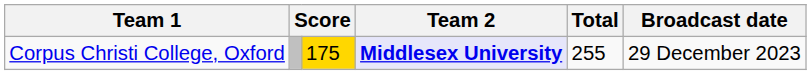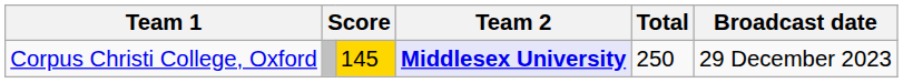 <table class="wikitable">
 <tr>
 <th>Team 1</th>
 <th colspan=2>Score</th>
 <th>Team 2</th>
 <th>Total</th>
 <th>Broadcast date</th>
 </tr>
 <tr>
 <td><a href='#'>Corpus Christi College, Oxford</a></td>
 <td style="background:silver"></td>
-<td style="background:gold">175</td>
+<td style="background:gold">145</td>
 <td style="background: lavender;"><strong><a href='#'>Middlesex University</a></strong></td>
-<td>255</td>
+<td>250</td>
 <td>29 December 2023</td>
 </tr>
 </table>
